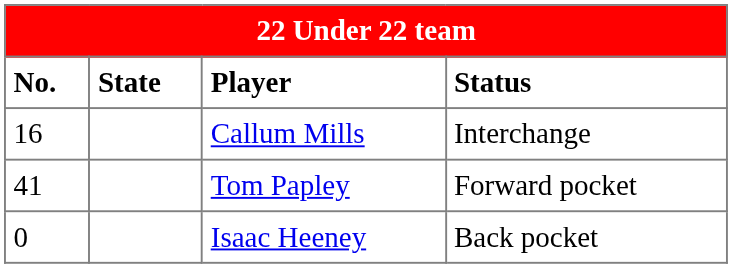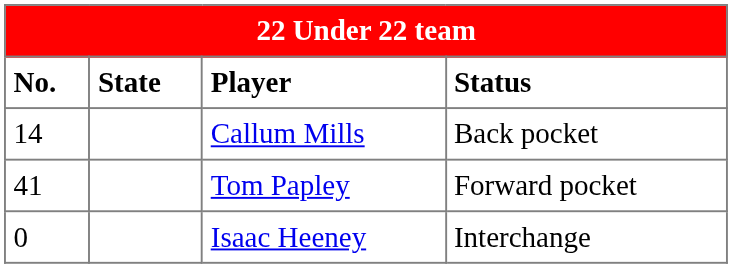 <table border="1" cellpadding="4" cellspacing="0"  style="text-align:left; font-size:95%; border-collapse:collapse; width:30%;">
 <tr style="background:red; color: white; text-align:center;">
 <th colspan="5" style="background:red; color: white; text-align:center;"><span>22 Under 22 team</span></th>
 </tr>
 <tr>
 <th>No.</th>
 <th>State</th>
 <th>Player</th>
 <th>Status</th>
 </tr>
 <tr>
-<td>16</td>
+<td>14</td>
 <td></td>
 <td><a href='#'>Callum Mills</a></td>
-<td>Interchange</td>
+<td>Back pocket</td>
 </tr>
 <tr>
 <td>41</td>
 <td></td>
 <td><a href='#'>Tom Papley</a></td>
 <td>Forward pocket</td>
 </tr>
 <tr>
 <td>0</td>
 <td></td>
 <td><a href='#'>Isaac Heeney</a></td>
-<td>Back pocket</td>
+<td>Interchange</td>
 </tr>
 </table>
